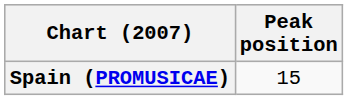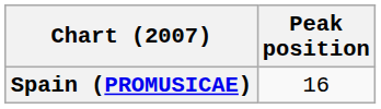 <table class="wikitable plainrowheaders" style="text-align:center">
 <tr>
 <th scope="col">Chart (2007)</th>
 <th scope="col">Peak<br>position</th>
 </tr>
 <tr>
 <th scope="row">Spain (<a href='#'>PROMUSICAE</a>)</th>
-<td>15</td>
+<td>16</td>
 </tr>
 </table>
